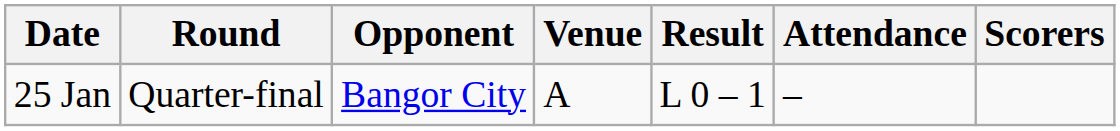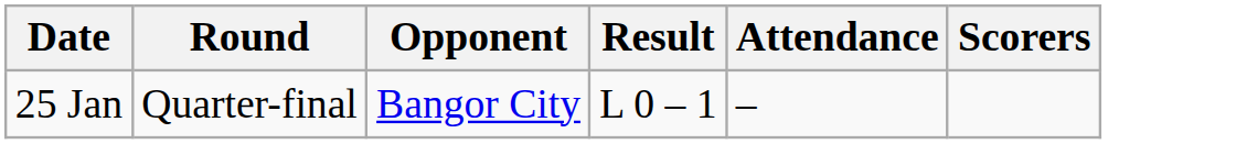 <table class="wikitable">
 <tr>
 <th>Date</th>
 <th>Round</th>
 <th>Opponent</th>
-<th>Venue</th>
 <th>Result</th>
 <th>Attendance</th>
 <th>Scorers</th>
 </tr>
 <tr>
 <td>25 Jan</td>
 <td>Quarter-final</td>
 <td><a href='#'>Bangor City</a></td>
-<td>A</td>
 <td>L 0 – 1</td>
 <td>–</td>
 <td></td>
 </tr>
 </table>
